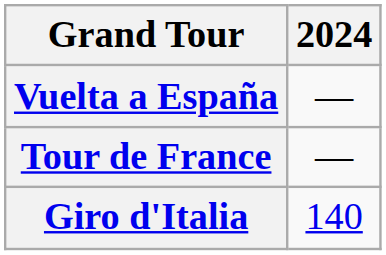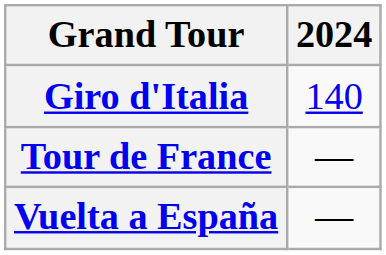 <table class="wikitable plainrowheaders">
 <tr>
 <th>Grand Tour</th>
 <th>2024</th>
 </tr>
 <tr style="text-align:center;">
-<th scope="row"> <a href='#'>Vuelta a España</a></th>
-<td>—</td>
+<th scope="row"> <a href='#'>Giro d'Italia</a></th>
+<td><a href='#'>140</a></td>
 </tr>
 <tr style="text-align:center;">
 <th scope="row"> <a href='#'>Tour de France</a></th>
 <td>—</td>
 </tr>
 <tr style="text-align:center;">
-<th scope="row"> <a href='#'>Giro d'Italia</a></th>
-<td><a href='#'>140</a></td>
+<th scope="row"> <a href='#'>Vuelta a España</a></th>
+<td>—</td>
 </tr>
 </table>
